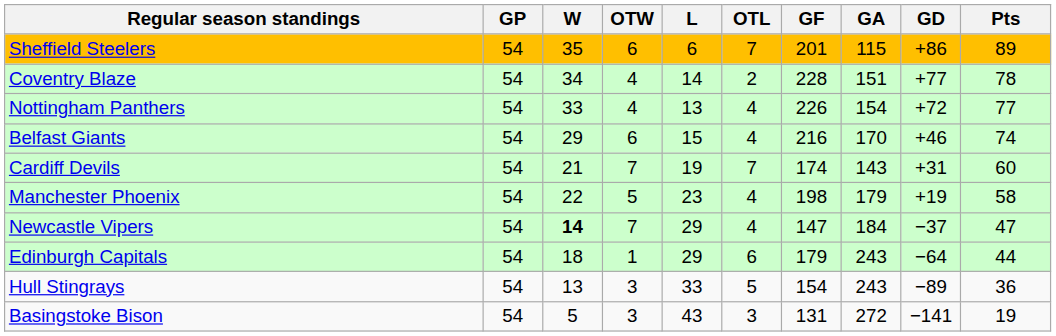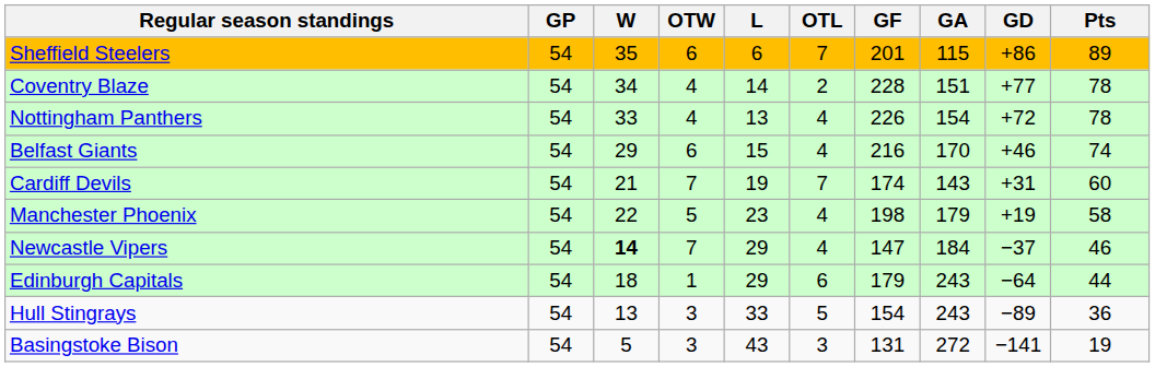 <table class="wikitable">
 <tr>
 <th width="40%">Regular season standings</th>
 <th width="5%">GP</th>
 <th width="5%">W</th>
 <th width="5%">OTW</th>
 <th width="5%">L</th>
 <th width="5%">OTL</th>
 <th width="5%">GF</th>
 <th width="5%">GA</th>
 <th width="5%">GD</th>
 <th width="7.5%">Pts</th>
 </tr>
 <tr align=center bgcolor="#FFBF00">
 <td align=left><a href='#'>Sheffield Steelers</a></td>
 <td>54</td>
 <td>35</td>
 <td>6</td>
 <td>6</td>
 <td>7</td>
 <td>201</td>
 <td>115</td>
 <td>+86</td>
 <td>89</td>
 </tr>
 <tr align=center bgcolor="#CCFFCC">
 <td align=left><a href='#'>Coventry Blaze</a></td>
 <td>54</td>
 <td>34</td>
 <td>4</td>
 <td>14</td>
 <td>2</td>
 <td>228</td>
 <td>151</td>
 <td>+77</td>
 <td>78</td>
 </tr>
 <tr align=center bgcolor="#CCFFCC">
 <td align=left><a href='#'>Nottingham Panthers</a></td>
 <td>54</td>
 <td>33</td>
 <td>4</td>
 <td>13</td>
 <td>4</td>
 <td>226</td>
 <td>154</td>
 <td>+72</td>
-<td>77</td>
+<td>78</td>
 </tr>
 <tr align=center bgcolor="#CCFFCC">
 <td align=left><a href='#'>Belfast Giants</a></td>
 <td>54</td>
 <td>29</td>
 <td>6</td>
 <td>15</td>
 <td>4</td>
 <td>216</td>
 <td>170</td>
 <td>+46</td>
 <td>74</td>
 </tr>
 <tr align=center bgcolor="#CCFFCC">
 <td align=left><a href='#'>Cardiff Devils</a></td>
 <td>54</td>
 <td>21</td>
 <td>7</td>
 <td>19</td>
 <td>7</td>
 <td>174</td>
 <td>143</td>
 <td>+31</td>
 <td>60</td>
 </tr>
 <tr align=center bgcolor="#CCFFCC">
 <td align=left><a href='#'>Manchester Phoenix</a></td>
 <td>54</td>
 <td>22</td>
 <td>5</td>
 <td>23</td>
 <td>4</td>
 <td>198</td>
 <td>179</td>
 <td>+19</td>
 <td>58</td>
 </tr>
 <tr align=center bgcolor="#CCFFCC">
 <td align=left><a href='#'>Newcastle Vipers</a></td>
 <td>54</td>
 <td><strong>14</strong></td>
 <td>7</td>
 <td>29</td>
 <td>4</td>
 <td>147</td>
 <td>184</td>
 <td>−37</td>
-<td>47</td>
+<td>46</td>
 </tr>
 <tr align=center bgcolor="#CCFFCC">
 <td align=left><a href='#'>Edinburgh Capitals</a></td>
 <td>54</td>
 <td>18</td>
 <td>1</td>
 <td>29</td>
 <td>6</td>
 <td>179</td>
 <td>243</td>
 <td>−64</td>
 <td>44</td>
 </tr>
 <tr align=center>
 <td align=left><a href='#'>Hull Stingrays</a></td>
 <td>54</td>
 <td>13</td>
 <td>3</td>
 <td>33</td>
 <td>5</td>
 <td>154</td>
 <td>243</td>
 <td>−89</td>
 <td>36</td>
 </tr>
 <tr align=center>
 <td align=left><a href='#'>Basingstoke Bison</a></td>
 <td>54</td>
 <td>5</td>
 <td>3</td>
 <td>43</td>
 <td>3</td>
 <td>131</td>
 <td>272</td>
 <td>−141</td>
 <td>19</td>
 </tr>
 </table>
